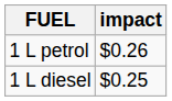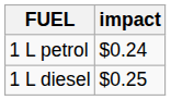 <table class="wikitable">
 <tr>
 <th>FUEL</th>
 <th>impact</th>
 </tr>
 <tr>
 <td>1 L petrol</td>
-<td>$0.26</td>
+<td>$0.24</td>
 </tr>
 <tr>
 <td>1 L diesel</td>
 <td>$0.25</td>
 </tr>
 </table>
